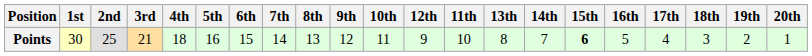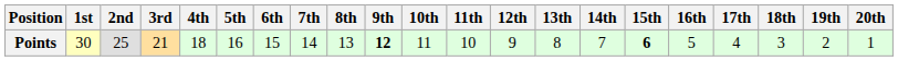 <table class="wikitable" style="font-size:85%; text-align:center">
 <tr>
 <th>Position</th>
 <th> 1st </th>
 <th> 2nd </th>
 <th> 3rd </th>
 <th> 4th </th>
 <th> 5th </th>
 <th> 6th </th>
 <th> 7th </th>
 <th> 8th </th>
 <th> 9th </th>
 <th> 10th </th>
+<th> 11th </th>
 <th> 12th </th>
-<th> 11th </th>
 <th> 13th </th>
 <th> 14th </th>
 <th> 15th </th>
 <th> 16th </th>
 <th> 17th </th>
 <th> 18th </th>
 <th> 19th </th>
 <th> 20th </th>
 </tr>
 <tr>
 <th>Points</th>
 <td style="background:#ffffbf;">30</td>
 <td style="background:#dfdfdf;">25</td>
 <td style="background:#ffdf9f;">21</td>
 <td style="background:#dfffdf;">18</td>
 <td style="background:#dfffdf;">16</td>
 <td style="background:#dfffdf;">15</td>
 <td style="background:#dfffdf;">14</td>
 <td style="background:#dfffdf;">13</td>
-<td style="background:#dfffdf;">12</td>
+<td style="background:#dfffdf;"><strong>12</strong></td>
 <td style="background:#dfffdf;">11</td>
+<td style="background:#dfffdf;">10</td>
 <td style="background:#dfffdf;">9</td>
-<td style="background:#dfffdf;">10</td>
 <td style="background:#dfffdf;">8</td>
 <td style="background:#dfffdf;">7</td>
 <td style="background:#dfffdf;"><strong>6</strong></td>
 <td style="background:#dfffdf;">5</td>
 <td style="background:#dfffdf;">4</td>
 <td style="background:#dfffdf;">3</td>
 <td style="background:#dfffdf;">2</td>
 <td style="background:#dfffdf;">1</td>
 </tr>
 </table>
